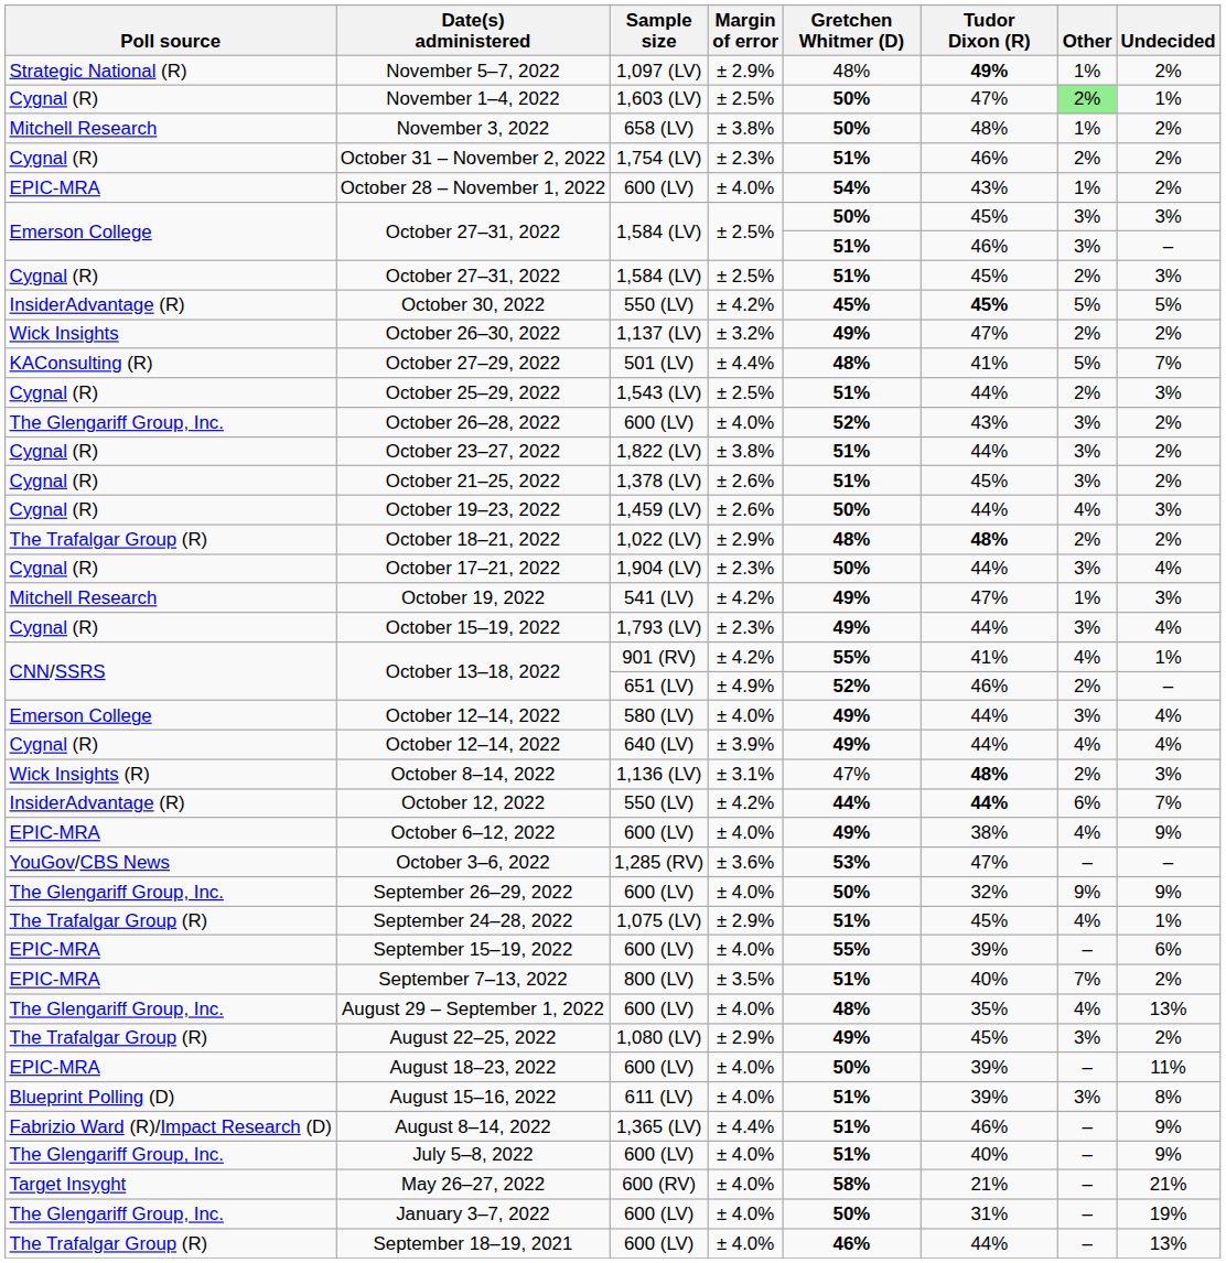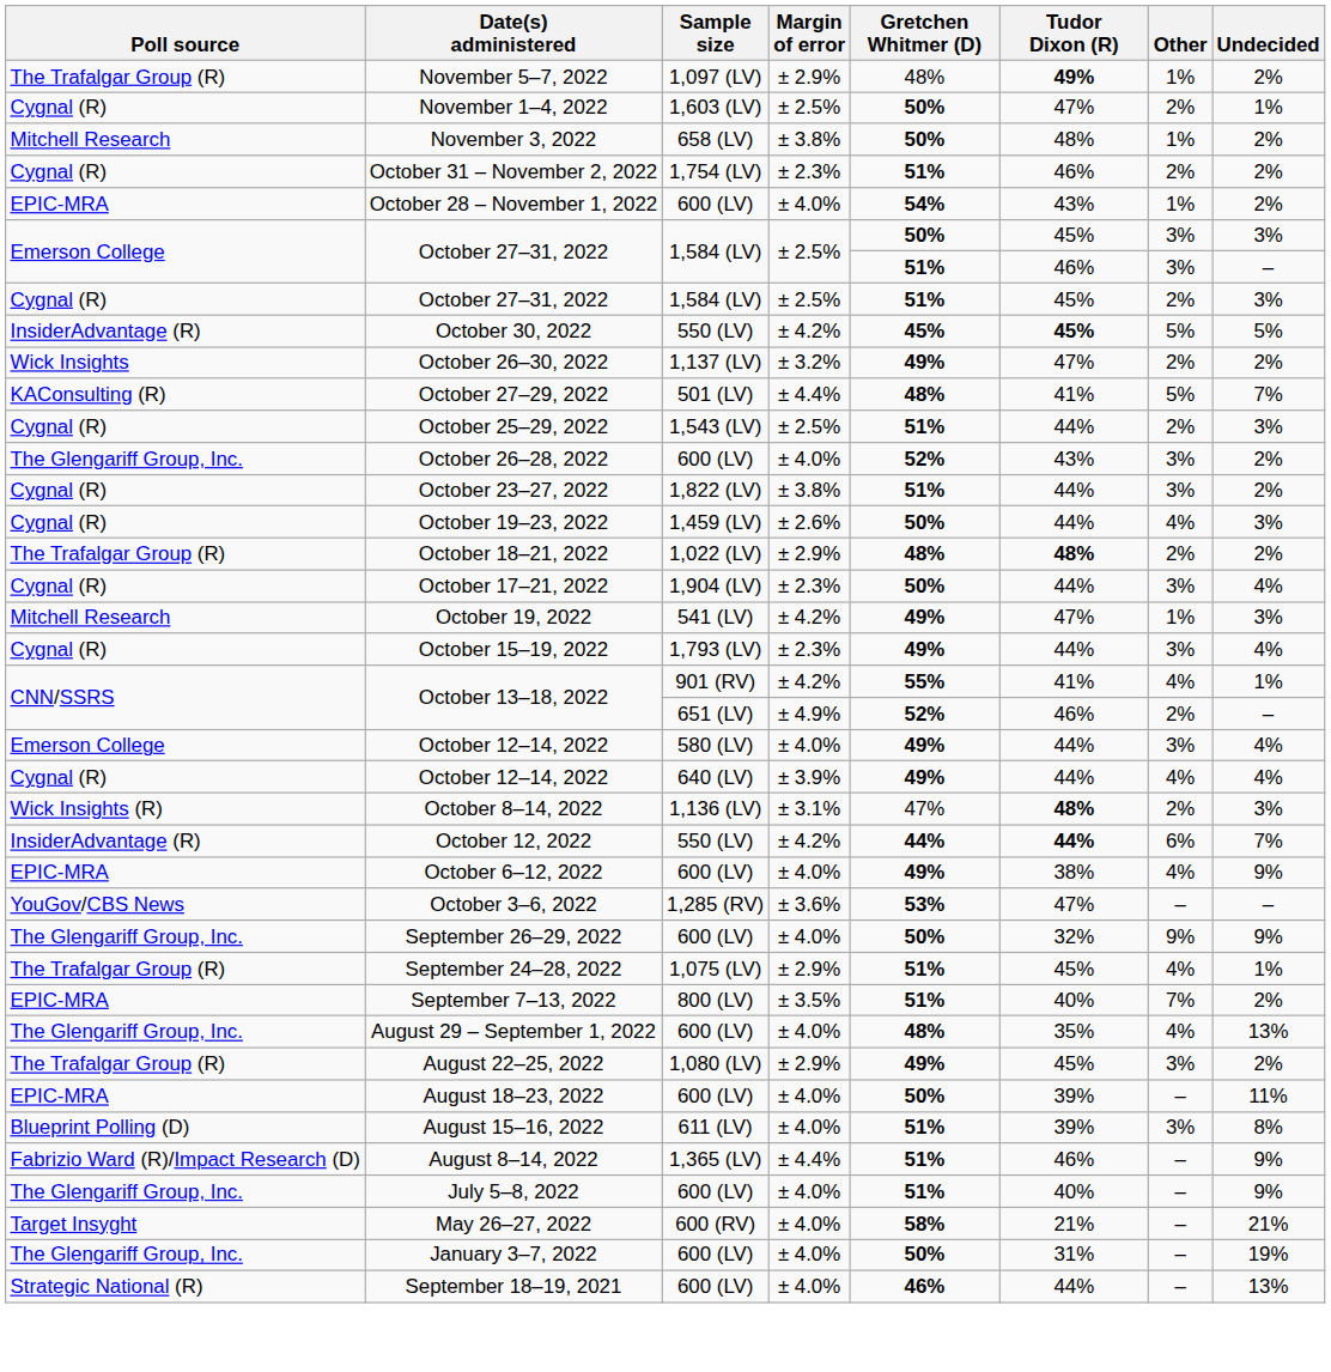 <table class="wikitable" style="font-size:90%;text-align:center;">
 <tr valign=bottom>
 <th>Poll source</th>
 <th>Date(s)<br>administered</th>
 <th>Sample<br>size</th>
 <th>Margin<br>of error</th>
 <th style="width:100px;">Gretchen<br>Whitmer (D)</th>
 <th style="width:100px;">Tudor<br>Dixon (R)</th>
 <th>Other</th>
 <th>Undecided</th>
 </tr>
 <tr>
-<td style="text-align:left;"><a href='#'>Strategic National</a> (R)</td>
+<td style="text-align:left;"><a href='#'>The Trafalgar Group</a> (R)</td>
 <td>November 5–7, 2022</td>
 <td>1,097 (LV)</td>
 <td>± 2.9%</td>
 <td>48%</td>
 <td><strong>49%</strong></td>
 <td>1%</td>
 <td>2%</td>
 </tr>
 <tr>
 <td style="text-align:left;"><a href='#'>Cygnal</a> (R)</td>
 <td>November 1–4, 2022</td>
 <td>1,603 (LV)</td>
 <td>± 2.5%</td>
 <td><strong>50%</strong></td>
 <td>47%</td>
-<td style="background: lightgreen;">2%</td>
+<td>2%</td>
 <td>1%</td>
 </tr>
 <tr>
 <td style="text-align:left;"><a href='#'>Mitchell Research</a></td>
 <td>November 3, 2022</td>
 <td>658 (LV)</td>
 <td>± 3.8%</td>
 <td><strong>50%</strong></td>
 <td>48%</td>
 <td>1%</td>
 <td>2%</td>
 </tr>
 <tr>
 <td style="text-align:left;"><a href='#'>Cygnal</a> (R)</td>
 <td>October 31 – November 2, 2022</td>
 <td>1,754 (LV)</td>
 <td>± 2.3%</td>
 <td><strong>51%</strong></td>
 <td>46%</td>
 <td>2%</td>
 <td>2%</td>
 </tr>
 <tr>
 <td style="text-align:left;"><a href='#'>EPIC-MRA</a></td>
 <td>October 28 – November 1, 2022</td>
 <td>600 (LV)</td>
 <td>± 4.0%</td>
 <td><strong>54%</strong></td>
 <td>43%</td>
 <td>1%</td>
 <td>2%</td>
 </tr>
 <tr>
 <td style="text-align:left;" rowspan="2"><a href='#'>Emerson College</a></td>
 <td rowspan="2">October 27–31, 2022</td>
 <td rowspan="2">1,584 (LV)</td>
 <td rowspan="2">± 2.5%</td>
 <td><strong>50%</strong></td>
 <td>45%</td>
 <td>3%</td>
 <td>3%</td>
 </tr>
 <tr>
 <td><strong>51%</strong></td>
 <td>46%</td>
 <td>3%</td>
 <td>–</td>
 </tr>
 <tr>
 <td style="text-align:left;"><a href='#'>Cygnal</a> (R)</td>
 <td>October 27–31, 2022</td>
 <td>1,584 (LV)</td>
 <td>± 2.5%</td>
 <td><strong>51%</strong></td>
 <td>45%</td>
 <td>2%</td>
 <td>3%</td>
 </tr>
 <tr>
 <td style="text-align:left;"><a href='#'>InsiderAdvantage</a> (R)</td>
 <td>October 30, 2022</td>
 <td>550 (LV)</td>
 <td>± 4.2%</td>
 <td><strong>45%</strong></td>
 <td><strong>45%</strong></td>
 <td>5%</td>
 <td>5%</td>
 </tr>
 <tr>
 <td style="text-align:left;"><a href='#'>Wick Insights</a></td>
 <td>October 26–30, 2022</td>
 <td>1,137 (LV)</td>
 <td>± 3.2%</td>
 <td><strong>49%</strong></td>
 <td>47%</td>
 <td>2%</td>
 <td>2%</td>
 </tr>
 <tr>
 <td style="text-align:left;"><a href='#'>KAConsulting</a> (R)</td>
 <td>October 27–29, 2022</td>
 <td>501 (LV)</td>
 <td>± 4.4%</td>
 <td><strong>48%</strong></td>
 <td>41%</td>
 <td>5%</td>
 <td>7%</td>
 </tr>
 <tr>
 <td style="text-align:left;"><a href='#'>Cygnal</a> (R)</td>
 <td>October 25–29, 2022</td>
 <td>1,543 (LV)</td>
 <td>± 2.5%</td>
 <td><strong>51%</strong></td>
 <td>44%</td>
 <td>2%</td>
 <td>3%</td>
 </tr>
 <tr>
 <td style="text-align:left;"><a href='#'>The Glengariff Group, Inc.</a></td>
 <td>October 26–28, 2022</td>
 <td>600 (LV)</td>
 <td>± 4.0%</td>
 <td><strong>52%</strong></td>
 <td>43%</td>
 <td>3%</td>
 <td>2%</td>
 </tr>
 <tr>
 <td style="text-align:left;"><a href='#'>Cygnal</a> (R)</td>
 <td>October 23–27, 2022</td>
 <td>1,822 (LV)</td>
 <td>± 3.8%</td>
 <td><strong>51%</strong></td>
 <td>44%</td>
-<td>3%</td>
-<td>2%</td>
-</tr>
-<tr>
-<td style="text-align:left;"><a href='#'>Cygnal</a> (R)</td>
-<td>October 21–25, 2022</td>
-<td>1,378 (LV)</td>
-<td>± 2.6%</td>
-<td><strong>51%</strong></td>
-<td>45%</td>
 <td>3%</td>
 <td>2%</td>
 </tr>
 <tr>
 <td style="text-align:left;"><a href='#'>Cygnal</a> (R)</td>
 <td>October 19–23, 2022</td>
 <td>1,459 (LV)</td>
 <td>± 2.6%</td>
 <td><strong>50%</strong></td>
 <td>44%</td>
 <td>4%</td>
 <td>3%</td>
 </tr>
 <tr>
 <td style="text-align:left;"><a href='#'>The Trafalgar Group</a> (R)</td>
 <td>October 18–21, 2022</td>
 <td>1,022 (LV)</td>
 <td>± 2.9%</td>
 <td><strong>48%</strong></td>
 <td><strong>48%</strong></td>
 <td>2%</td>
 <td>2%</td>
 </tr>
 <tr>
 <td style="text-align:left;"><a href='#'>Cygnal</a> (R)</td>
 <td>October 17–21, 2022</td>
 <td>1,904 (LV)</td>
 <td>± 2.3%</td>
 <td><strong>50%</strong></td>
 <td>44%</td>
 <td>3%</td>
 <td>4%</td>
 </tr>
 <tr>
 <td style="text-align:left;"><a href='#'>Mitchell Research</a></td>
 <td>October 19, 2022</td>
 <td>541 (LV)</td>
 <td>± 4.2%</td>
 <td><strong>49%</strong></td>
 <td>47%</td>
 <td>1%</td>
 <td>3%</td>
 </tr>
 <tr>
 <td style="text-align:left;"><a href='#'>Cygnal</a> (R)</td>
 <td>October 15–19, 2022</td>
 <td>1,793 (LV)</td>
 <td>± 2.3%</td>
 <td><strong>49%</strong></td>
 <td>44%</td>
 <td>3%</td>
 <td>4%</td>
 </tr>
 <tr>
 <td style="text-align:left;" rowspan="2"><a href='#'>CNN</a>/<a href='#'>SSRS</a></td>
 <td rowspan="2">October 13–18, 2022</td>
 <td>901 (RV)</td>
 <td>± 4.2%</td>
 <td><strong>55%</strong></td>
 <td>41%</td>
 <td>4%</td>
 <td>1%</td>
 </tr>
 <tr>
 <td>651 (LV)</td>
 <td>± 4.9%</td>
 <td><strong>52%</strong></td>
 <td>46%</td>
 <td>2%</td>
 <td>–</td>
 </tr>
 <tr>
 <td style="text-align:left;"><a href='#'>Emerson College</a></td>
 <td>October 12–14, 2022</td>
 <td>580 (LV)</td>
 <td>± 4.0%</td>
 <td><strong>49%</strong></td>
 <td>44%</td>
 <td>3%</td>
 <td>4%</td>
 </tr>
 <tr>
 <td style="text-align:left;"><a href='#'>Cygnal</a> (R)</td>
 <td>October 12–14, 2022</td>
 <td>640 (LV)</td>
 <td>± 3.9%</td>
 <td><strong>49%</strong></td>
 <td>44%</td>
 <td>4%</td>
 <td>4%</td>
 </tr>
 <tr>
 <td style="text-align:left;"><a href='#'>Wick Insights</a> (R)</td>
 <td>October 8–14, 2022</td>
 <td>1,136 (LV)</td>
 <td>± 3.1%</td>
 <td>47%</td>
 <td><strong>48%</strong></td>
 <td>2%</td>
 <td>3%</td>
 </tr>
 <tr>
 <td style="text-align:left;"><a href='#'>InsiderAdvantage</a> (R)</td>
 <td>October 12, 2022</td>
 <td>550 (LV)</td>
 <td>± 4.2%</td>
 <td><strong>44%</strong></td>
 <td><strong>44%</strong></td>
 <td>6%</td>
 <td>7%</td>
 </tr>
 <tr>
 <td style="text-align:left;"><a href='#'>EPIC-MRA</a></td>
 <td>October 6–12, 2022</td>
 <td>600 (LV)</td>
 <td>± 4.0%</td>
 <td><strong>49%</strong></td>
 <td>38%</td>
 <td>4%</td>
 <td>9%</td>
 </tr>
 <tr>
 <td style="text-align:left;"><a href='#'>YouGov</a>/<a href='#'>CBS News</a></td>
 <td>October 3–6, 2022</td>
 <td>1,285 (RV)</td>
 <td>± 3.6%</td>
 <td><strong>53%</strong></td>
 <td>47%</td>
 <td>–</td>
 <td>–</td>
 </tr>
 <tr>
 <td style="text-align:left;"><a href='#'>The Glengariff Group, Inc.</a></td>
 <td>September 26–29, 2022</td>
 <td>600 (LV)</td>
 <td>± 4.0%</td>
 <td><strong>50%</strong></td>
 <td>32%</td>
 <td>9%</td>
 <td>9%</td>
 </tr>
 <tr>
 <td style="text-align:left;"><a href='#'>The Trafalgar Group</a> (R)</td>
 <td>September 24–28, 2022</td>
 <td>1,075 (LV)</td>
 <td>± 2.9%</td>
 <td><strong>51%</strong></td>
 <td>45%</td>
 <td>4%</td>
 <td>1%</td>
 </tr>
 <tr>
 <td style="text-align:left;"><a href='#'>EPIC-MRA</a></td>
-<td>September 15–19, 2022</td>
-<td>600 (LV)</td>
-<td>± 4.0%</td>
-<td><strong>55%</strong></td>
-<td>39%</td>
-<td>–</td>
-<td>6%</td>
-</tr>
-<tr>
-<td style="text-align:left;"><a href='#'>EPIC-MRA</a></td>
 <td>September 7–13, 2022</td>
 <td>800 (LV)</td>
 <td>± 3.5%</td>
 <td><strong>51%</strong></td>
 <td>40%</td>
 <td>7%</td>
 <td>2%</td>
 </tr>
 <tr>
 <td style="text-align:left;"><a href='#'>The Glengariff Group, Inc.</a></td>
 <td>August 29 – September 1, 2022</td>
 <td>600 (LV)</td>
 <td>± 4.0%</td>
 <td><strong>48%</strong></td>
 <td>35%</td>
 <td>4%</td>
 <td>13%</td>
 </tr>
 <tr>
 <td style="text-align:left;"><a href='#'>The Trafalgar Group</a> (R)</td>
 <td>August 22–25, 2022</td>
 <td>1,080 (LV)</td>
 <td>± 2.9%</td>
 <td><strong>49%</strong></td>
 <td>45%</td>
 <td>3%</td>
 <td>2%</td>
 </tr>
 <tr>
 <td style="text-align:left;"><a href='#'>EPIC-MRA</a></td>
 <td>August 18–23, 2022</td>
 <td>600 (LV)</td>
 <td>± 4.0%</td>
 <td><strong>50%</strong></td>
 <td>39%</td>
 <td>–</td>
 <td>11%</td>
 </tr>
 <tr>
 <td style="text-align:left;"><a href='#'>Blueprint Polling</a> (D)</td>
 <td>August 15–16, 2022</td>
 <td>611 (LV)</td>
 <td>± 4.0%</td>
 <td><strong>51%</strong></td>
 <td>39%</td>
 <td>3%</td>
 <td>8%</td>
 </tr>
 <tr>
 <td style="text-align:left;"><a href='#'>Fabrizio Ward</a> (R)/<a href='#'>Impact Research</a> (D)</td>
 <td>August 8–14, 2022</td>
 <td>1,365 (LV)</td>
 <td>± 4.4%</td>
 <td><strong>51%</strong></td>
 <td>46%</td>
 <td>–</td>
 <td>9%</td>
 </tr>
 <tr>
 <td style="text-align:left;"><a href='#'>The Glengariff Group, Inc.</a></td>
 <td>July 5–8, 2022</td>
 <td>600 (LV)</td>
 <td>± 4.0%</td>
 <td><strong>51%</strong></td>
 <td>40%</td>
 <td>–</td>
 <td>9%</td>
 </tr>
 <tr>
 <td style="text-align:left;"><a href='#'>Target Insyght</a></td>
 <td>May 26–27, 2022</td>
 <td>600 (RV)</td>
 <td>± 4.0%</td>
 <td><strong>58%</strong></td>
 <td>21%</td>
 <td>–</td>
 <td>21%</td>
 </tr>
 <tr>
 <td style="text-align:left;"><a href='#'>The Glengariff Group, Inc.</a></td>
 <td>January 3–7, 2022</td>
 <td>600 (LV)</td>
 <td>± 4.0%</td>
 <td><strong>50%</strong></td>
 <td>31%</td>
 <td>–</td>
 <td>19%</td>
 </tr>
 <tr>
-<td style="text-align:left;"><a href='#'>The Trafalgar Group</a> (R)</td>
+<td style="text-align:left;"><a href='#'>Strategic National</a> (R)</td>
 <td>September 18–19, 2021</td>
 <td>600 (LV)</td>
 <td>± 4.0%</td>
 <td><strong>46%</strong></td>
 <td>44%</td>
 <td>–</td>
 <td>13%</td>
 </tr>
 </table>
